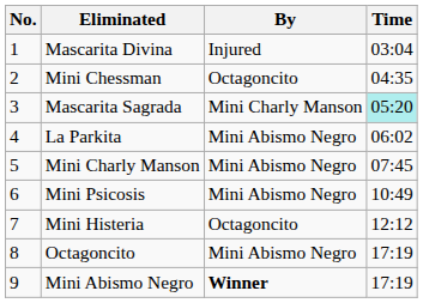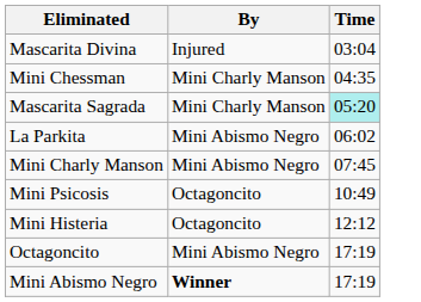 <table class="wikitable">
 <tr>
-<th><strong>No.</strong></th>
 <th><strong>Eliminated</strong></th>
 <th><strong>By</strong></th>
 <th><strong>Time</strong></th>
 </tr>
 <tr>
-<td>1</td>
 <td>Mascarita Divina</td>
 <td>Injured</td>
 <td>03:04</td>
 </tr>
 <tr>
-<td>2</td>
 <td>Mini Chessman</td>
-<td>Octagoncito</td>
+<td>Mini Charly Manson</td>
 <td>04:35</td>
 </tr>
 <tr>
-<td>3</td>
 <td>Mascarita Sagrada</td>
 <td>Mini Charly Manson</td>
 <td style="background: paleturquoise;">05:20</td>
 </tr>
 <tr>
-<td>4</td>
 <td>La Parkita</td>
 <td>Mini Abismo Negro</td>
 <td>06:02</td>
 </tr>
 <tr>
-<td>5</td>
 <td>Mini Charly Manson</td>
 <td>Mini Abismo Negro</td>
 <td>07:45</td>
 </tr>
 <tr>
-<td>6</td>
 <td>Mini Psicosis</td>
-<td>Mini Abismo Negro</td>
+<td>Octagoncito</td>
 <td>10:49</td>
 </tr>
 <tr>
-<td>7</td>
 <td>Mini Histeria</td>
 <td>Octagoncito</td>
 <td>12:12</td>
 </tr>
 <tr>
-<td>8</td>
 <td>Octagoncito</td>
 <td>Mini Abismo Negro</td>
 <td>17:19</td>
 </tr>
 <tr>
-<td>9</td>
 <td>Mini Abismo Negro</td>
 <td><strong>Winner</strong></td>
 <td>17:19</td>
 </tr>
 </table>
